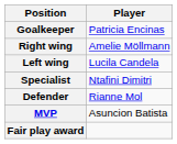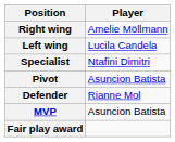 <table class="wikitable plainrowheaders">
 <tr>
 <th scope="col">Position</th>
 <th scope="col">Player</th>
-</tr>
-<tr>
-<th scope="row">Goalkeeper</th>
-<td> <a href='#'>Patricia Encinas</a></td>
 </tr>
 <tr>
 <th scope="row">Right wing</th>
 <td> <a href='#'>Amelie Möllmann</a></td>
 </tr>
 <tr>
 <th scope="row">Left wing</th>
 <td> <a href='#'>Lucila Candela</a></td>
 </tr>
 <tr>
 <th scope="row">Specialist</th>
 <td> <a href='#'>Ntafini Dimitri</a></td>
 </tr>
 <tr>
+<th scope="row">Pivot</th>
+<td> <a href='#'>Asuncion Batista</a></td>
+</tr>
+<tr>
 <th scope="row">Defender</th>
 <td> <a href='#'>Rianne Mol</a></td>
 </tr>
 <tr>
 <th scope="row"><a href='#'>MVP</a></th>
 <td> Asuncion Batista</td>
 </tr>
 <tr>
 <th scope="row">Fair play award</th>
 <td></td>
 </tr>
 </table>
